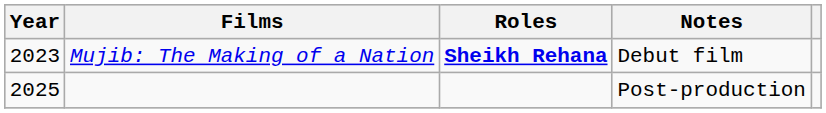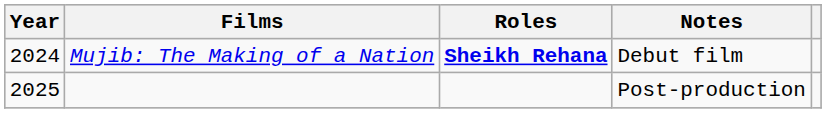 <table class="wikitable sortable plainrowheaders">
 <tr style="text-align:center;">
 <th scope="col">Year</th>
 <th scope="col">Films</th>
 <th scope="col">Roles</th>
 <th scope="col">Notes</th>
 <th scope="col"></th>
 </tr>
 <tr>
-<td>2023</td>
+<td>2024</td>
 <td><a href='#'><em>Mujib: The Making of a Nation</em></a></td>
 <td><strong><a href='#'>Sheikh Rehana</a></strong></td>
 <td>Debut  film</td>
 <td></td>
 </tr>
 <tr>
 <td>2025</td>
 <td></td>
 <td></td>
 <td>Post-production</td>
 <td></td>
 </tr>
 </table>
